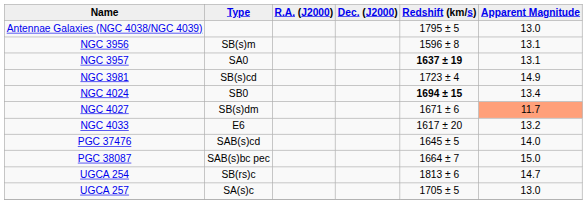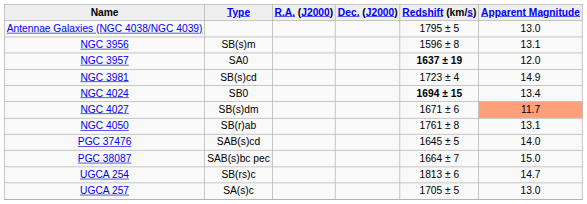 <table class="wikitable" style="text-align:center;border-collapse:collapse;" cellpadding="2">
 <tr>
 <th style="background:#efefef;">Name</th>
 <th style="background:#efefef;"><a href='#'>Type</a></th>
 <th style="background:#efefef;"><a href='#'>R.A.</a> (<a href='#'>J2000</a>)</th>
 <th style="background:#efefef;"><a href='#'>Dec.</a> (<a href='#'>J2000</a>)</th>
 <th style="background:#efefef;"><a href='#'>Redshift</a> (km/<a href='#'>s</a>)</th>
 <th style="background:#efefef;"><a href='#'>Apparent Magnitude</a></th>
 </tr>
 <tr>
 <td><a href='#'>Antennae Galaxies (NGC 4038/NGC 4039)</a></td>
 <td></td>
 <td></td>
 <td></td>
 <td>1795 ± 5</td>
 <td>13.0</td>
 </tr>
 <tr>
 <td><a href='#'>NGC 3956</a></td>
 <td>SB(s)m</td>
 <td></td>
 <td></td>
 <td>1596 ± 8</td>
 <td>13.1</td>
 </tr>
 <tr>
 <td><a href='#'>NGC 3957</a></td>
 <td>SA0</td>
 <td></td>
 <td></td>
 <td><strong>1637 ± 19</strong></td>
-<td>13.1</td>
+<td>12.0</td>
 </tr>
 <tr>
 <td><a href='#'>NGC 3981</a></td>
 <td>SB(s)cd</td>
 <td></td>
 <td></td>
 <td>1723 ± 4</td>
 <td>14.9</td>
 </tr>
 <tr>
 <td><a href='#'>NGC 4024</a></td>
 <td>SB0</td>
 <td></td>
 <td></td>
 <td><strong>1694 ± 15</strong></td>
 <td>13.4</td>
 </tr>
 <tr>
 <td><a href='#'>NGC 4027</a></td>
 <td>SB(s)dm</td>
 <td></td>
 <td></td>
 <td>1671 ± 6</td>
 <td style="background: lightsalmon;">11.7</td>
 </tr>
 <tr>
-<td><a href='#'>NGC 4033</a></td>
-<td>E6</td>
+<td><a href='#'>NGC 4050</a></td>
+<td>SB(r)ab</td>
 <td></td>
 <td></td>
-<td>1617 ± 20</td>
-<td>13.2</td>
+<td>1761 ± 8</td>
+<td>13.1</td>
 </tr>
 <tr>
 <td><a href='#'>PGC 37476</a></td>
 <td>SAB(s)cd</td>
 <td></td>
 <td></td>
 <td>1645 ± 5</td>
 <td>14.0</td>
 </tr>
 <tr>
 <td><a href='#'>PGC 38087</a></td>
 <td>SAB(s)bc pec</td>
 <td></td>
 <td></td>
 <td>1664 ± 7</td>
 <td>15.0</td>
 </tr>
 <tr>
 <td><a href='#'>UGCA 254</a></td>
 <td>SB(rs)c</td>
 <td></td>
 <td></td>
 <td>1813 ± 6</td>
 <td>14.7</td>
 </tr>
 <tr>
 <td><a href='#'>UGCA 257</a></td>
 <td>SA(s)c</td>
 <td></td>
 <td></td>
 <td>1705 ± 5</td>
 <td>13.0</td>
 </tr>
 <tr>
 </tr>
 </table>
